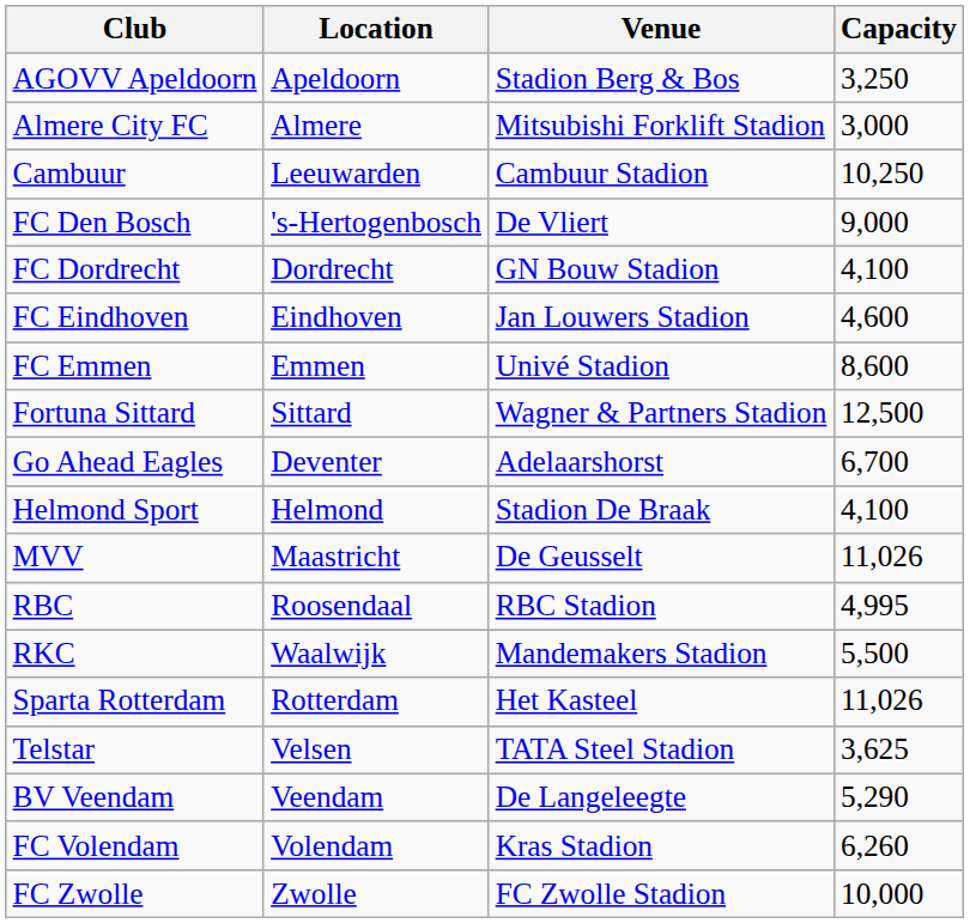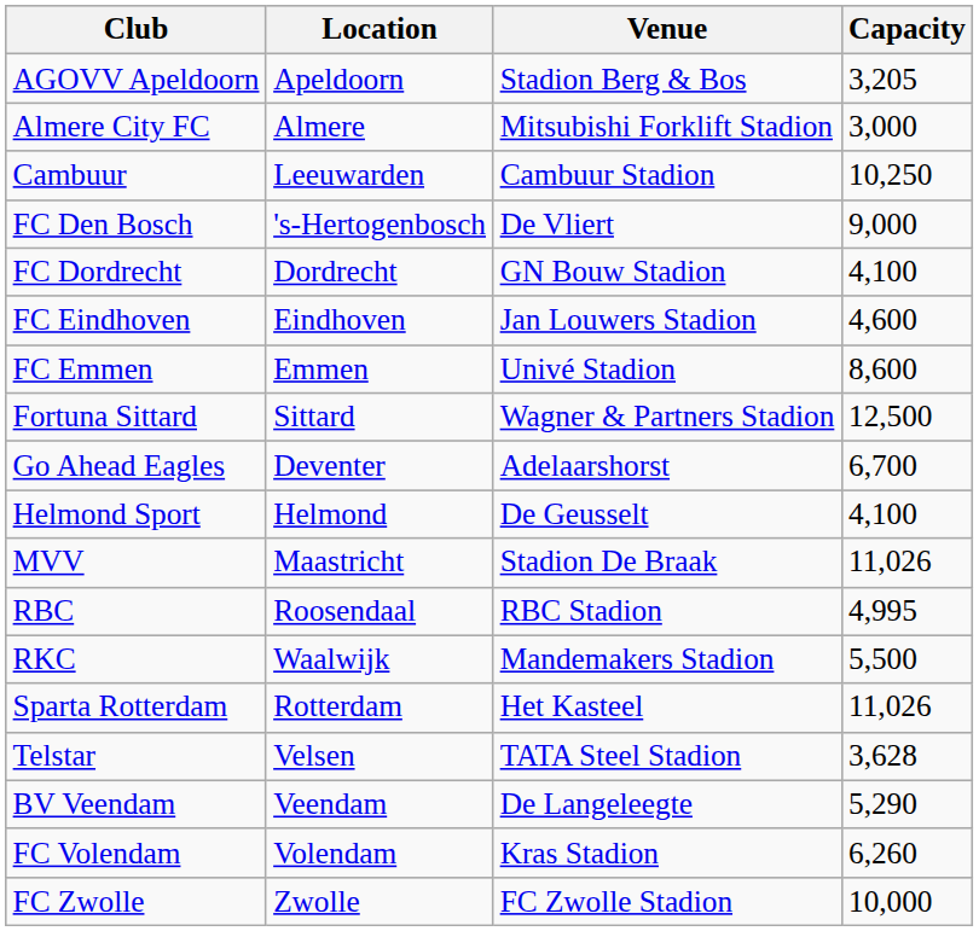 <table class="wikitable sortable">
 <tr>
 <th>Club</th>
 <th>Location</th>
 <th>Venue</th>
 <th>Capacity</th>
 </tr>
 <tr>
 <td><a href='#'>AGOVV Apeldoorn</a></td>
 <td><a href='#'>Apeldoorn</a></td>
 <td><a href='#'>Stadion Berg & Bos</a></td>
-<td>3,250</td>
+<td>3,205</td>
 </tr>
 <tr>
 <td><a href='#'>Almere City FC</a></td>
 <td><a href='#'>Almere</a></td>
 <td><a href='#'>Mitsubishi Forklift Stadion</a></td>
 <td>3,000</td>
 </tr>
 <tr>
 <td><a href='#'>Cambuur</a></td>
 <td><a href='#'>Leeuwarden</a></td>
 <td><a href='#'>Cambuur Stadion</a></td>
 <td>10,250</td>
 </tr>
 <tr>
 <td><a href='#'>FC Den Bosch</a></td>
 <td><a href='#'>'s-Hertogenbosch</a></td>
 <td><a href='#'>De Vliert</a></td>
 <td>9,000</td>
 </tr>
 <tr>
 <td><a href='#'>FC Dordrecht</a></td>
 <td><a href='#'>Dordrecht</a></td>
 <td><a href='#'>GN Bouw Stadion</a></td>
 <td>4,100</td>
 </tr>
 <tr>
 <td><a href='#'>FC Eindhoven</a></td>
 <td><a href='#'>Eindhoven</a></td>
 <td><a href='#'>Jan Louwers Stadion</a></td>
 <td>4,600</td>
 </tr>
 <tr>
 <td><a href='#'>FC Emmen</a></td>
 <td><a href='#'>Emmen</a></td>
 <td><a href='#'>Univé Stadion</a></td>
 <td>8,600</td>
 </tr>
 <tr>
 <td><a href='#'>Fortuna Sittard</a></td>
 <td><a href='#'>Sittard</a></td>
 <td><a href='#'>Wagner & Partners Stadion</a></td>
 <td>12,500</td>
 </tr>
 <tr>
 <td><a href='#'>Go Ahead Eagles</a></td>
 <td><a href='#'>Deventer</a></td>
 <td><a href='#'>Adelaarshorst</a></td>
 <td>6,700</td>
 </tr>
 <tr>
 <td><a href='#'>Helmond Sport</a></td>
 <td><a href='#'>Helmond</a></td>
-<td><a href='#'>Stadion De Braak</a></td>
+<td><a href='#'>De Geusselt</a></td>
 <td>4,100</td>
 </tr>
 <tr>
 <td><a href='#'>MVV</a></td>
 <td><a href='#'>Maastricht</a></td>
-<td><a href='#'>De Geusselt</a></td>
+<td><a href='#'>Stadion De Braak</a></td>
 <td>11,026</td>
 </tr>
 <tr>
 <td><a href='#'>RBC</a></td>
 <td><a href='#'>Roosendaal</a></td>
 <td><a href='#'>RBC Stadion</a></td>
 <td>4,995</td>
 </tr>
 <tr>
 <td><a href='#'>RKC</a></td>
 <td><a href='#'>Waalwijk</a></td>
 <td><a href='#'>Mandemakers Stadion</a></td>
 <td>5,500</td>
 </tr>
 <tr>
 <td><a href='#'>Sparta Rotterdam</a></td>
 <td><a href='#'>Rotterdam</a></td>
 <td><a href='#'>Het Kasteel</a></td>
 <td>11,026</td>
 </tr>
 <tr>
 <td><a href='#'>Telstar</a></td>
 <td><a href='#'>Velsen</a></td>
 <td><a href='#'>TATA Steel Stadion</a></td>
-<td>3,625</td>
+<td>3,628</td>
 </tr>
 <tr>
 <td><a href='#'>BV Veendam</a></td>
 <td><a href='#'>Veendam</a></td>
 <td><a href='#'>De Langeleegte</a></td>
 <td>5,290</td>
 </tr>
 <tr>
 <td><a href='#'>FC Volendam</a></td>
 <td><a href='#'>Volendam</a></td>
 <td><a href='#'>Kras Stadion</a></td>
 <td>6,260</td>
 </tr>
 <tr>
 <td><a href='#'>FC Zwolle</a></td>
 <td><a href='#'>Zwolle</a></td>
 <td><a href='#'>FC Zwolle Stadion</a></td>
 <td>10,000</td>
 </tr>
 </table>
